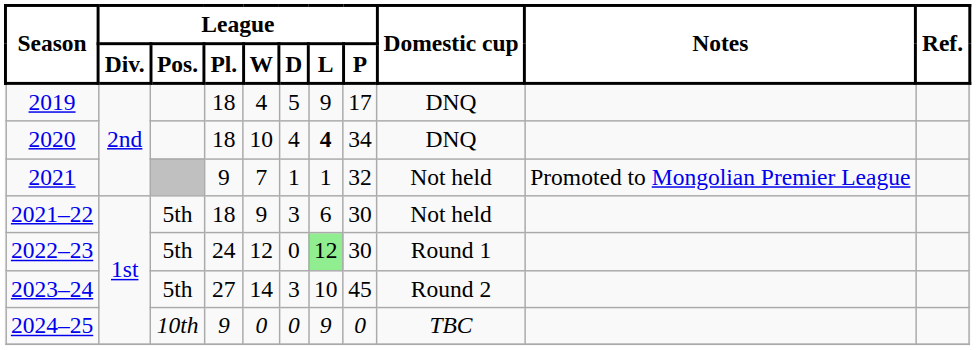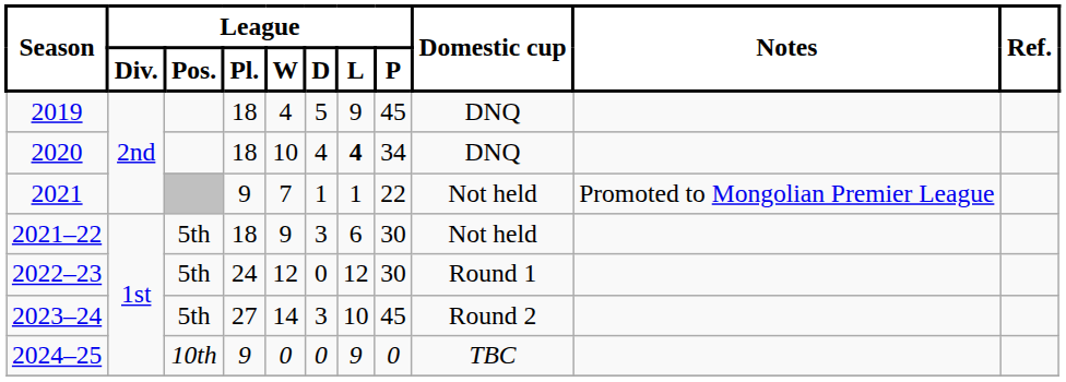 <table class="wikitable">
 <tr style="background:#d92121;">
 <th rowspan="2" ! style="background:#FFFFFF; color:#000000; border:2px solid #000000;" scope="col">Season</th>
 <th colspan="7" ! style="background:#FFFFFF; color:#000000; border:2px solid #000000;" scope="col">League</th>
 <th rowspan="2" ! style="background:#FFFFFF; color:#000000; border:2px solid #000000;" scope="col">Domestic cup</th>
 <th rowspan="2" ! style="background:#FFFFFF; color:#000000; border:2px solid #000000;" scope="col">Notes</th>
 <th rowspan="2" ! style="background:#FFFFFF; color:#000000; border:2px solid #000000;" scope="col">Ref.</th>
 </tr>
 <tr>
 <th style="background:#FFFFFF; color:#000000; border:2px solid #000000;" scope="col">Div.</th>
 <th style="background:#FFFFFF; color:#000000; border:2px solid #000000;" scope="col">Pos.</th>
 <th style="background:#FFFFFF; color:#000000; border:2px solid #000000;" scope="col">Pl.</th>
 <th style="background:#FFFFFF; color:#000000; border:2px solid #000000;" scope="col">W</th>
 <th style="background:#FFFFFF; color:#000000; border:2px solid #000000;" scope="col">D</th>
 <th style="background:#FFFFFF; color:#000000; border:2px solid #000000;" scope="col">L</th>
 <th style="background:#FFFFFF; color:#000000; border:2px solid #000000;" scope="col">P</th>
 </tr>
 <tr>
 <td align=center><a href='#'>2019</a></td>
 <td rowspan="3" align="center"><a href='#'>2nd</a></td>
 <td></td>
 <td align=center>18</td>
 <td align=center>4</td>
 <td align=center>5</td>
 <td align=center>9</td>
-<td align=center>17</td>
+<td align=center>45</td>
 <td align=center>DNQ</td>
 <td align=center></td>
 <td align=center></td>
 </tr>
 <tr>
 <td align=center><a href='#'>2020</a></td>
 <td></td>
 <td align=center>18</td>
 <td align=center>10</td>
 <td align=center>4</td>
 <td align=center><strong>4</strong></td>
 <td align=center>34</td>
 <td align=center>DNQ</td>
 <td align=center></td>
 <td align=center></td>
 </tr>
 <tr>
 <td align=center><a href='#'>2021</a></td>
 <td bgcolor="#C0C0C0"></td>
 <td align=center>9</td>
 <td align=center>7</td>
 <td align=center>1</td>
 <td align=center>1</td>
-<td align=center>32</td>
+<td align=center>22</td>
 <td align=center>Not held</td>
 <td align=center>Promoted to <a href='#'>Mongolian Premier League</a></td>
 <td align=center></td>
 </tr>
 <tr>
 <td align=center><a href='#'>2021–22</a></td>
 <td rowspan="4" align="center"><a href='#'>1st</a></td>
 <td align=center>5th</td>
 <td align=center>18</td>
 <td align=center>9</td>
 <td align=center>3</td>
 <td align=center>6</td>
 <td align=center>30</td>
 <td align=center>Not held</td>
 <td align=center></td>
 <td align=center></td>
 </tr>
 <tr>
 <td align=center><a href='#'>2022–23</a></td>
 <td align=center>5th</td>
 <td align=center>24</td>
 <td align=center>12</td>
 <td align=center>0</td>
-<td align=center style="background: lightgreen;">12</td>
+<td align=center>12</td>
 <td align=center>30</td>
 <td align=center>Round 1</td>
 <td align=center></td>
 <td align=center></td>
 </tr>
 <tr>
 <td align=center><a href='#'>2023–24</a></td>
 <td align=center>5th</td>
 <td align=center>27</td>
 <td align=center>14</td>
 <td align=center>3</td>
 <td align=center>10</td>
 <td align=center>45</td>
 <td align=center>Round 2</td>
 <td align=center></td>
 <td align=center></td>
 </tr>
 <tr>
 <td align=center><a href='#'>2024–25</a></td>
 <td align=center><em>10th</em></td>
 <td align=center><em>9</em></td>
 <td align=center><em>0</em></td>
 <td align=center><em>0</em></td>
 <td align=center><em>9</em></td>
 <td align=center><em>0</em></td>
 <td align=center><em>TBC</em></td>
 <td align=center></td>
 <td align=center></td>
 </tr>
 <tr>
 </tr>
 </table>
